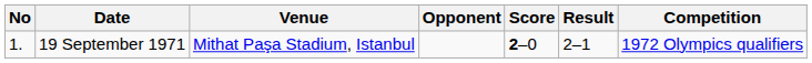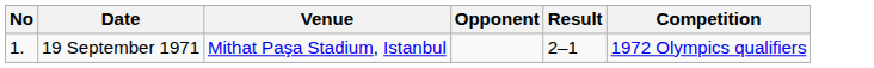 <table class="wikitable" style="font-size:100%;">
 <tr>
 <th>No</th>
 <th>Date</th>
 <th>Venue</th>
 <th>Opponent</th>
-<th>Score</th>
 <th>Result</th>
 <th>Competition</th>
 </tr>
 <tr>
 <td>1.</td>
 <td>19 September 1971</td>
 <td><a href='#'>Mithat Paşa Stadium</a>, <a href='#'>Istanbul</a></td>
 <td></td>
-<td><strong>2</strong>–0</td>
 <td>2–1</td>
 <td><a href='#'>1972 Olympics qualifiers</a></td>
 </tr>
 </table>
